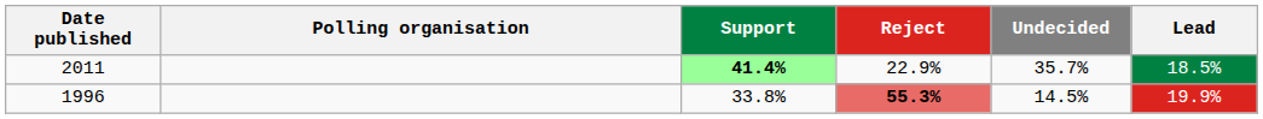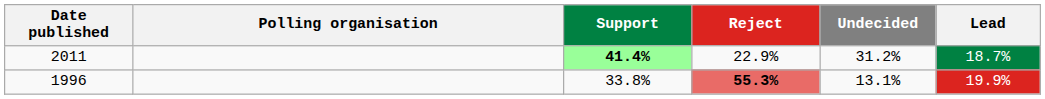 <table class="wikitable sortable" style="text-align:center;font-size:95%;line-height:14px">
 <tr>
 <th ! style="width:100px;">Date<br>published</th>
 <th style="width:350px;">Polling organisation</th>
 <th class="unsortable" style="background:#008142; color:white; width:100px;">Support</th>
 <th class="unsortable"  style="background:#dc241f; color:white; width:100px;">Reject</th>
 <th class="unsortable"  style="background:gray; color:white; width:90px;">Undecided</th>
 <th class="unsortable"  style="width:80px;">Lead</th>
 </tr>
 <tr>
 <td data-sort-value="2011">2011</td>
 <td></td>
 <td style="background:#9f9;"><strong>41.4%</strong></td>
 <td>22.9%</td>
-<td>35.7%</td>
-<td style="background:#008142; color:white;">18.5%</td>
+<td>31.2%</td>
+<td style="background:#008142; color:white;">18.7%</td>
 </tr>
 <tr>
 <td data-sort-value="1996">1996</td>
 <td></td>
 <td>33.8%</td>
 <td style="background:#e96b67;;"><strong>55.3%</strong></td>
-<td>14.5%</td>
+<td>13.1%</td>
 <td style="background:#dc241f; color:white;">19.9%</td>
 </tr>
 </table>
